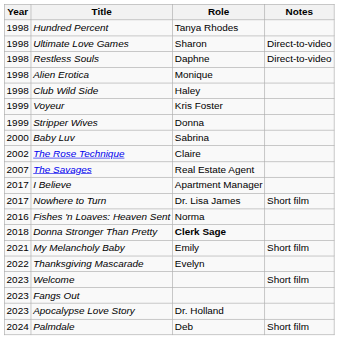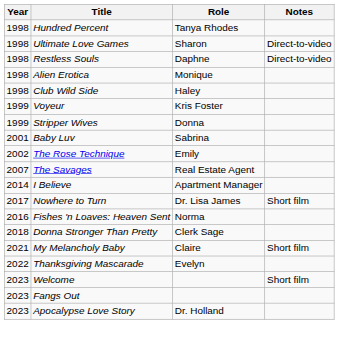 <table class="wikitable sortable">
 <tr>
 <th>Year</th>
 <th>Title</th>
 <th>Role</th>
 <th class="unsortable">Notes</th>
 </tr>
 <tr>
 <td>1998</td>
 <td><em>Hundred Percent</em></td>
 <td>Tanya Rhodes</td>
 <td></td>
 </tr>
 <tr>
 <td>1998</td>
 <td><em>Ultimate Love Games</em></td>
 <td>Sharon</td>
 <td>Direct-to-video</td>
 </tr>
 <tr>
 <td>1998</td>
 <td><em>Restless Souls</em></td>
 <td>Daphne</td>
 <td>Direct-to-video</td>
 </tr>
 <tr>
 <td>1998</td>
 <td><em>Alien Erotica</em></td>
 <td>Monique</td>
 <td></td>
 </tr>
 <tr>
 <td>1998</td>
 <td><em>Club Wild Side</em></td>
 <td>Haley</td>
 <td></td>
 </tr>
 <tr>
 <td>1999</td>
 <td><em>Voyeur</em></td>
 <td>Kris Foster</td>
 <td></td>
 </tr>
 <tr>
 <td>1999</td>
 <td><em>Stripper Wives</em></td>
 <td>Donna</td>
 <td></td>
 </tr>
 <tr>
-<td>2000</td>
+<td>2001</td>
 <td><em>Baby Luv</em></td>
 <td>Sabrina</td>
 <td></td>
 </tr>
 <tr>
 <td>2002</td>
 <td><em><a href='#'>The Rose Technique</a></em></td>
-<td>Claire</td>
+<td>Emily</td>
 <td></td>
 </tr>
 <tr>
 <td>2007</td>
 <td><em><a href='#'>The Savages</a></em></td>
 <td>Real Estate Agent</td>
 <td></td>
 </tr>
 <tr>
-<td>2017</td>
+<td>2014</td>
 <td><em>I Believe</em></td>
 <td>Apartment Manager</td>
 <td></td>
 </tr>
 <tr>
 <td>2017</td>
 <td><em>Nowhere to Turn</em></td>
 <td>Dr. Lisa James</td>
 <td>Short film</td>
 </tr>
 <tr>
 <td>2016</td>
 <td><em>Fishes 'n Loaves: Heaven Sent</em></td>
 <td>Norma</td>
 <td></td>
 </tr>
 <tr>
 <td>2018</td>
 <td><em>Donna Stronger Than Pretty</em></td>
-<td><strong>Clerk Sage</strong></td>
+<td>Clerk Sage</td>
 <td></td>
 </tr>
 <tr>
 <td>2021</td>
 <td><em>My Melancholy Baby</em></td>
-<td>Emily</td>
+<td>Claire</td>
 <td>Short film</td>
 </tr>
 <tr>
 <td>2022</td>
 <td><em>Thanksgiving Mascarade</em></td>
 <td>Evelyn</td>
 <td></td>
 </tr>
 <tr>
 <td>2023</td>
 <td><em>Welcome</em></td>
 <td></td>
 <td>Short film</td>
 </tr>
 <tr>
 <td>2023</td>
 <td><em>Fangs Out</em></td>
 <td></td>
 <td></td>
 </tr>
 <tr>
 <td>2023</td>
 <td><em>Apocalypse Love Story</em></td>
 <td>Dr. Holland</td>
 <td></td>
 </tr>
-<tr>
-<td>2024</td>
-<td><em>Palmdale</em></td>
-<td>Deb</td>
-<td>Short film</td>
-</tr>
 </table>
